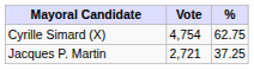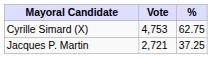 <table class="wikitable">
 <tr>
 <th style="background:#ddf; width:200px;">Mayoral Candidate</th>
 <th style="background:#ddf; width:50px;">Vote</th>
 <th style="background:#ddf; width:30px;">%</th>
 </tr>
 <tr>
 <td>Cyrille Simard (X)</td>
-<td>4,754</td>
+<td>4,753</td>
 <td>62.75</td>
 </tr>
 <tr>
 <td>Jacques P. Martin</td>
 <td>2,721</td>
 <td>37.25</td>
 </tr>
 </table>
